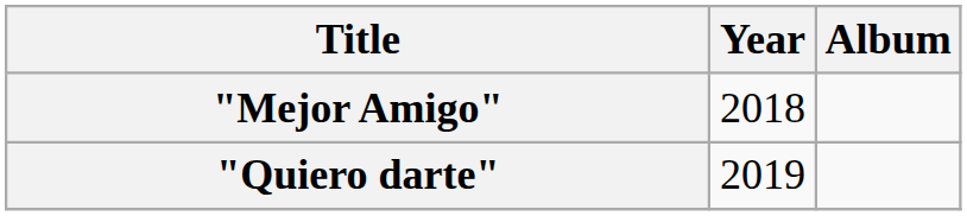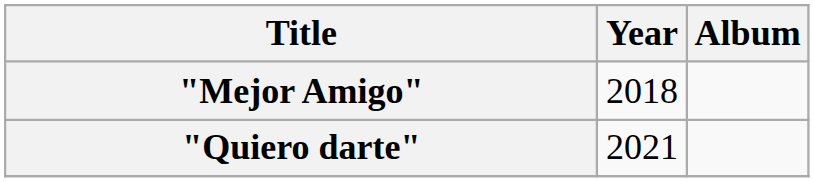 <table class="wikitable plainrowheaders" style="text-align:center;">
 <tr>
 <th scope="col" style="width:16em;">Title</th>
 <th scope="col">Year</th>
 <th scope="col">Album</th>
 </tr>
 <tr>
 <th scope="row">"Mejor Amigo"</th>
 <td>2018</td>
 <td></td>
 </tr>
 <tr>
 <th scope="row">"Quiero darte"</th>
-<td>2019</td>
+<td>2021</td>
 <td></td>
 </tr>
 <tr>
 </tr>
 </table>
